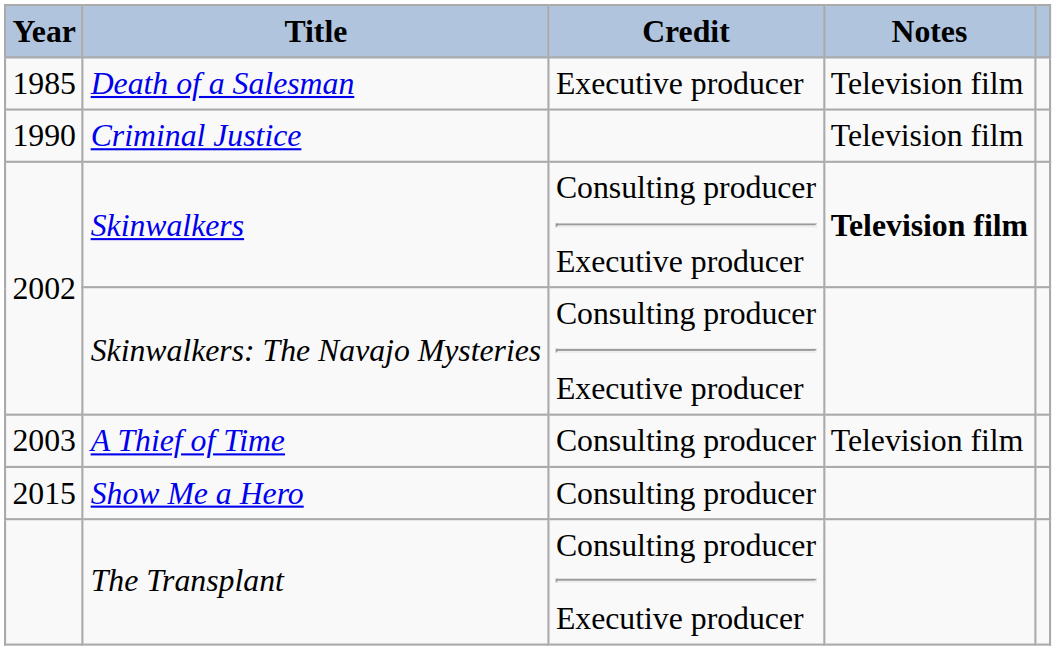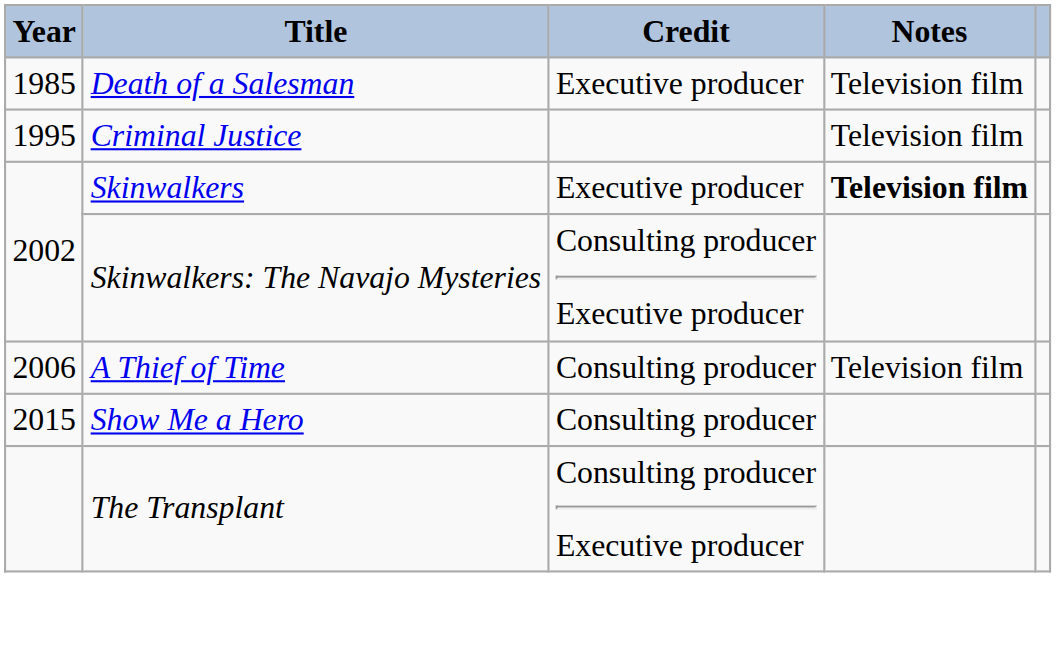 <table class="wikitable" style="font-size:95%;">
 <tr>
 <th style="background:#B0C4DE;">Year</th>
 <th style="background:#B0C4DE;">Title</th>
 <th style="background:#B0C4DE;">Credit</th>
 <th style="background:#B0C4DE;">Notes</th>
 <th style="background:#B0C4DE;"></th>
 </tr>
 <tr>
 <td>1985</td>
 <td><em><a href='#'>Death of a Salesman</a></em></td>
 <td>Executive producer</td>
 <td>Television film</td>
 <td style="text-align:center;"></td>
 </tr>
 <tr>
-<td>1990</td>
+<td>1995</td>
 <td><em><a href='#'>Criminal Justice</a></em></td>
 <td></td>
 <td>Television film</td>
 <td style="text-align:center;"></td>
 </tr>
 <tr>
 <td rowspan=2>2002</td>
 <td><em><a href='#'>Skinwalkers</a></em></td>
-<td>Consulting producer<hr>Executive producer</td>
+<td>Executive producer</td>
 <td><strong>Television film</strong></td>
 <td style="text-align:center;"></td>
 </tr>
 <tr>
 <td><em>Skinwalkers: The Navajo Mysteries</em></td>
 <td>Consulting producer<hr>Executive producer</td>
 <td></td>
 <td></td>
 </tr>
 <tr>
-<td>2003</td>
+<td>2006</td>
 <td><em><a href='#'>A Thief of Time</a></em></td>
 <td>Consulting producer</td>
 <td>Television film</td>
 <td style="text-align:center;"></td>
 </tr>
 <tr>
 <td>2015</td>
 <td><em><a href='#'>Show Me a Hero</a></em></td>
 <td>Consulting producer</td>
 <td></td>
 <td></td>
 </tr>
 <tr>
 <td></td>
 <td><em>The Transplant</em></td>
 <td>Consulting producer<hr>Executive producer</td>
 <td></td>
 <td></td>
 </tr>
 </table>
